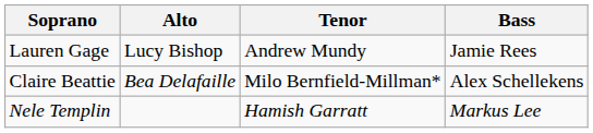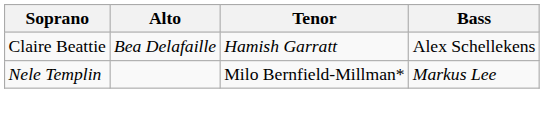 <table class="wikitable">
 <tr>
 <th>Soprano</th>
 <th>Alto</th>
 <th>Tenor</th>
 <th>Bass</th>
 </tr>
 <tr>
-<td>Lauren Gage</td>
-<td>Lucy Bishop</td>
-<td>Andrew Mundy</td>
-<td>Jamie Rees</td>
-</tr>
-<tr>
 <td>Claire Beattie</td>
 <td><em>Bea Delafaille</em></td>
-<td>Milo Bernfield-Millman*</td>
+<td><em>Hamish Garratt</em></td>
 <td>Alex Schellekens</td>
 </tr>
 <tr>
 <td><em>Nele Templin</em></td>
 <td></td>
-<td><em>Hamish Garratt</em></td>
+<td>Milo Bernfield-Millman*</td>
 <td><em>Markus Lee</em></td>
 </tr>
 </table>
